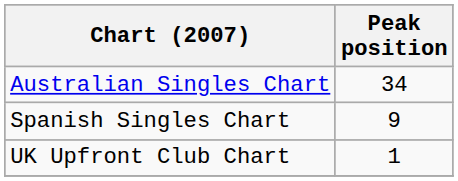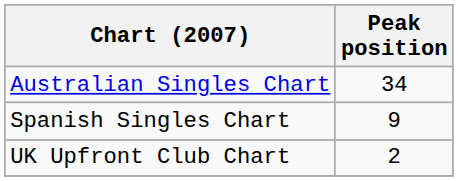 <table class="wikitable sortable">
 <tr>
 <th>Chart (2007)</th>
 <th>Peak<br>position</th>
 </tr>
 <tr>
 <td align="left"><a href='#'>Australian Singles Chart</a></td>
 <td align="center">34</td>
 </tr>
 <tr>
 <td align="left">Spanish Singles Chart</td>
 <td align="center">9</td>
 </tr>
 <tr>
 <td align="left">UK Upfront Club Chart</td>
-<td align="center">1</td>
+<td align="center">2</td>
 </tr>
 <tr>
 </tr>
 </table>
